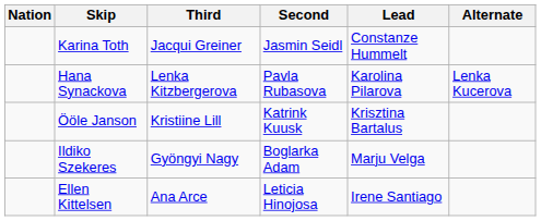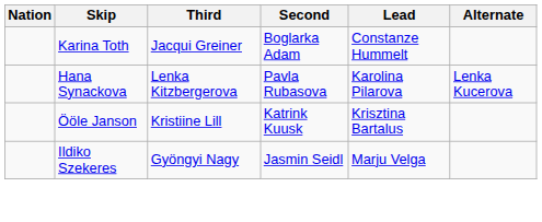 <table class="wikitable">
 <tr>
 <th>Nation</th>
 <th>Skip</th>
 <th>Third</th>
 <th>Second</th>
 <th>Lead</th>
 <th>Alternate</th>
 </tr>
 <tr>
 <td></td>
 <td><a href='#'>Karina Toth</a></td>
 <td><a href='#'>Jacqui Greiner</a></td>
-<td><a href='#'>Jasmin Seidl</a></td>
+<td><a href='#'>Boglarka Adam</a></td>
 <td><a href='#'>Constanze Hummelt</a></td>
 <td></td>
 </tr>
 <tr>
 <td></td>
 <td><a href='#'>Hana Synackova</a></td>
 <td><a href='#'>Lenka Kitzbergerova</a></td>
 <td><a href='#'>Pavla Rubasova</a></td>
 <td><a href='#'>Karolina Pilarova</a></td>
 <td><a href='#'>Lenka Kucerova</a></td>
 </tr>
 <tr>
 <td></td>
 <td><a href='#'>Ööle Janson</a></td>
 <td><a href='#'>Kristiine Lill</a></td>
 <td><a href='#'>Katrink Kuusk</a></td>
 <td><a href='#'>Krisztina Bartalus</a></td>
 <td></td>
 </tr>
 <tr>
 <td></td>
 <td><a href='#'>Ildiko Szekeres</a></td>
 <td><a href='#'>Gyöngyi Nagy</a></td>
-<td><a href='#'>Boglarka Adam</a></td>
+<td><a href='#'>Jasmin Seidl</a></td>
 <td><a href='#'>Marju Velga</a></td>
 <td></td>
 </tr>
-<tr>
-<td></td>
-<td><a href='#'>Ellen Kittelsen</a></td>
-<td><a href='#'>Ana Arce</a></td>
-<td><a href='#'>Leticia Hinojosa</a></td>
-<td><a href='#'>Irene Santiago</a></td>
-<td></td>
-</tr>
 </table>
